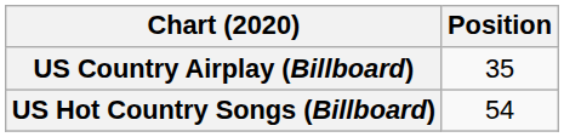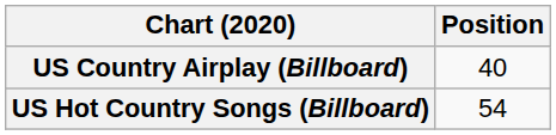 <table class="wikitable sortable plainrowheaders" style="text-align:center">
 <tr>
 <th scope="col">Chart (2020)</th>
 <th scope="col">Position</th>
 </tr>
 <tr>
 <th scope="row">US Country Airplay (<em>Billboard</em>)</th>
-<td>35</td>
+<td>40</td>
 </tr>
 <tr>
 <th scope="row">US Hot Country Songs (<em>Billboard</em>)</th>
 <td>54</td>
 </tr>
 </table>
